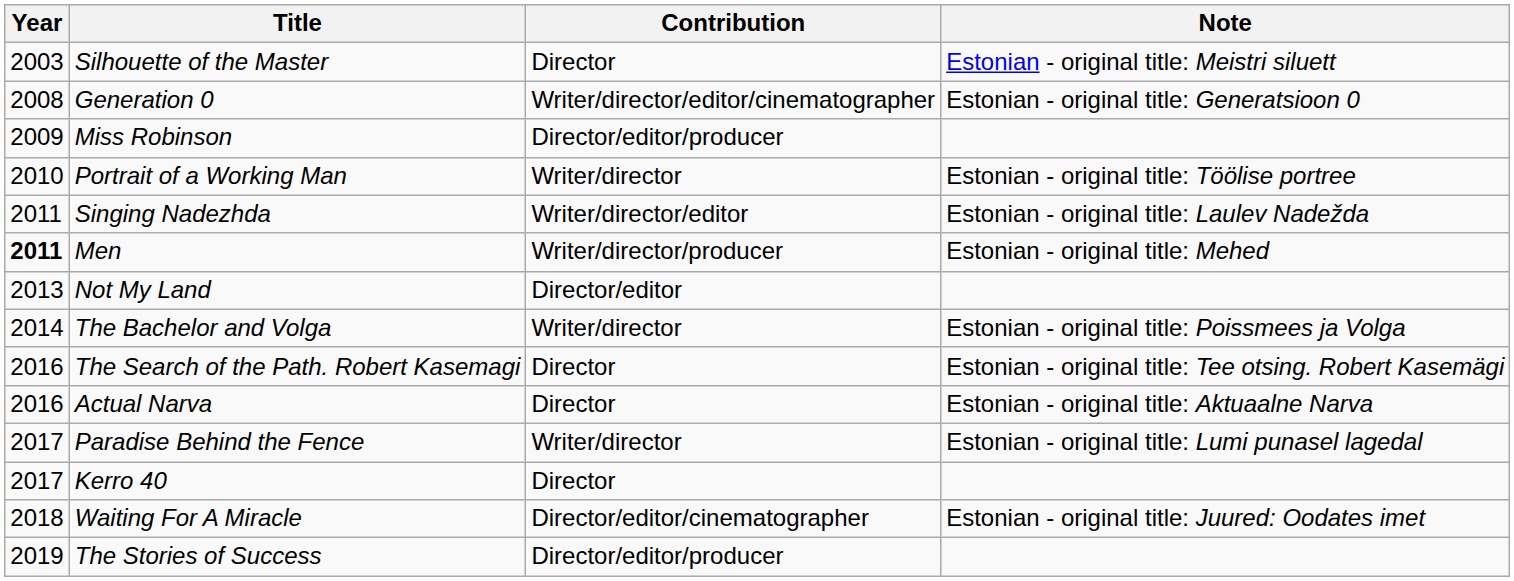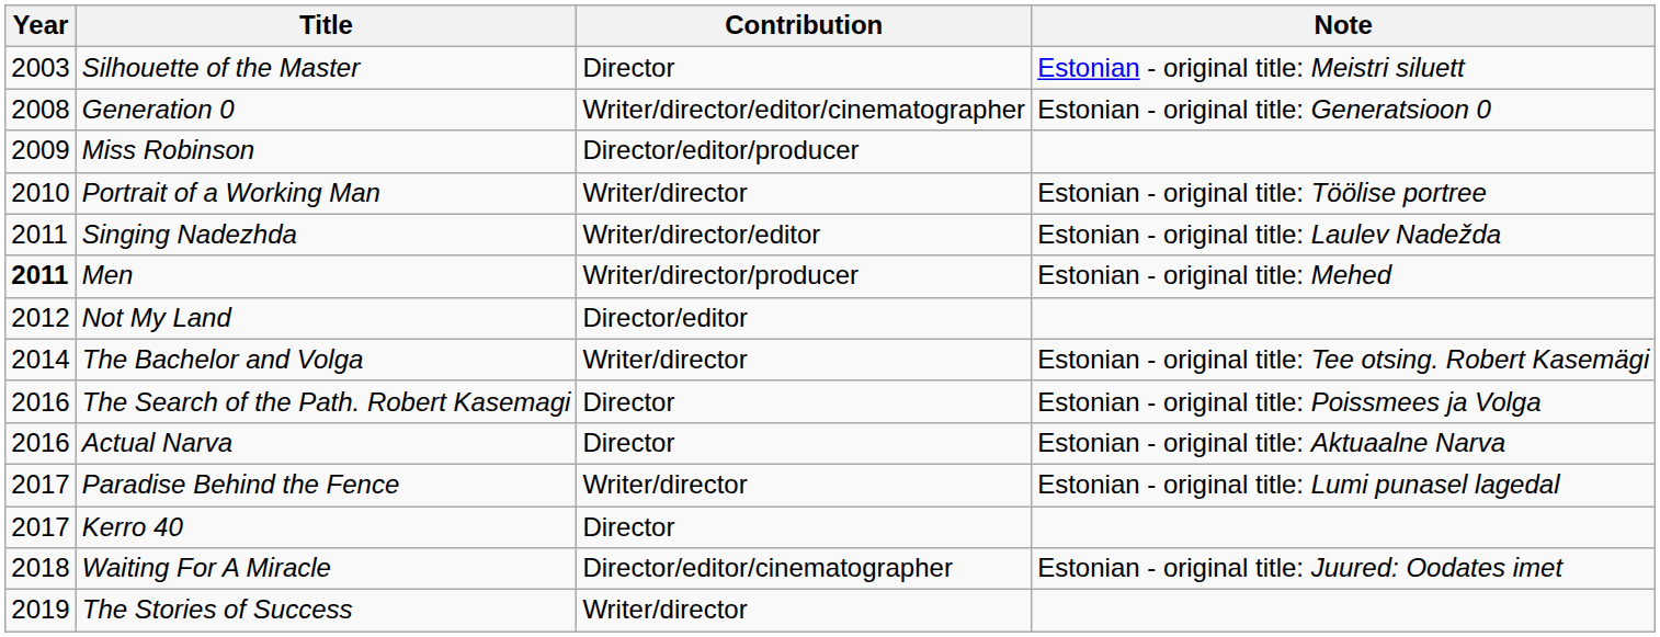 <table class="wikitable sortable">
 <tr>
 <th>Year</th>
 <th>Title</th>
 <th>Contribution</th>
 <th>Note</th>
 </tr>
 <tr>
 <td>2003</td>
 <td><em>Silhouette of the Master</em></td>
 <td>Director</td>
 <td><a href='#'>Estonian</a> - original title: <em>Meistri siluett</em></td>
 </tr>
 <tr>
 <td>2008</td>
 <td><em>Generation 0</em></td>
 <td>Writer/director/editor/cinematographer</td>
 <td>Estonian - original title: <em>Generatsioon 0</em></td>
 </tr>
 <tr>
 <td>2009</td>
 <td><em>Miss Robinson</em></td>
 <td>Director/editor/producer</td>
 <td></td>
 </tr>
 <tr>
 <td>2010</td>
 <td><em>Portrait of a Working Man</em></td>
 <td>Writer/director</td>
 <td>Estonian - original title: <em>Töölise portree</em></td>
 </tr>
 <tr>
 <td>2011</td>
 <td><em>Singing Nadezhda</em></td>
 <td>Writer/director/editor</td>
 <td>Estonian - original title: <em>Laulev Nadežda</em></td>
 </tr>
 <tr>
 <td><strong>2011</strong></td>
 <td><em>Men</em></td>
 <td>Writer/director/producer</td>
 <td>Estonian - original title: <em>Mehed</em></td>
 </tr>
 <tr>
-<td>2013</td>
+<td>2012</td>
 <td><em>Not My Land</em></td>
 <td>Director/editor</td>
 <td></td>
 </tr>
 <tr>
 <td>2014</td>
 <td><em>The Bachelor and Volga</em></td>
 <td>Writer/director</td>
-<td>Estonian - original title: <em>Poissmees ja Volga</em></td>
+<td>Estonian - original title: <em>Tee otsing. Robert Kasemägi</em></td>
 </tr>
 <tr>
 <td>2016</td>
 <td><em>The Search of the Path. Robert Kasemagi</em></td>
 <td>Director</td>
-<td>Estonian - original title: <em>Tee otsing. Robert Kasemägi</em></td>
+<td>Estonian - original title: <em>Poissmees ja Volga</em></td>
 </tr>
 <tr>
 <td>2016</td>
 <td><em>Actual Narva</em></td>
 <td>Director</td>
 <td>Estonian - original title: <em>Aktuaalne Narva</em></td>
 </tr>
 <tr>
 <td>2017</td>
 <td><em>Paradise Behind the Fence</em></td>
 <td>Writer/director</td>
 <td>Estonian - original title: <em>Lumi punasel lagedal</em></td>
 </tr>
 <tr>
 <td>2017</td>
 <td><em>Kerro 40</em></td>
 <td>Director</td>
 <td></td>
 </tr>
 <tr>
 <td>2018</td>
 <td><em>Waiting For A Miracle</em></td>
 <td>Director/editor/cinematographer</td>
 <td>Estonian - original title: <em>Juured: Oodates imet</em></td>
 </tr>
 <tr>
 <td>2019</td>
 <td><em>The Stories of Success</em></td>
-<td>Director/editor/producer</td>
+<td>Writer/director</td>
 <td></td>
 </tr>
 </table>
